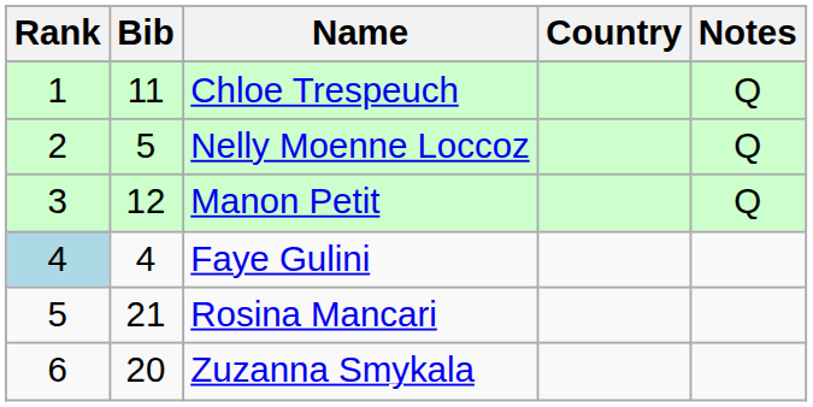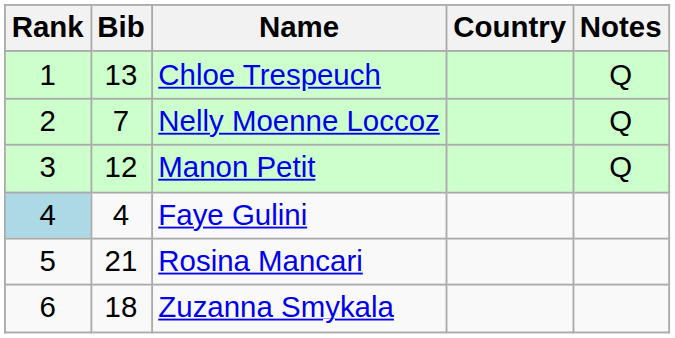 <table class="wikitable" style="text-align:center;">
 <tr>
 <th>Rank</th>
 <th>Bib</th>
 <th>Name</th>
 <th>Country</th>
 <th>Notes</th>
 </tr>
 <tr bgcolor="#ccffcc">
 <td>1</td>
-<td>11</td>
+<td>13</td>
 <td align=left><a href='#'>Chloe Trespeuch</a></td>
 <td align=left></td>
 <td>Q</td>
 </tr>
 <tr bgcolor="#ccffcc">
 <td>2</td>
-<td>5</td>
+<td>7</td>
 <td align=left><a href='#'>Nelly Moenne Loccoz</a></td>
 <td align=left></td>
 <td>Q</td>
 </tr>
 <tr bgcolor="#ccffcc">
 <td>3</td>
 <td>12</td>
 <td align=left><a href='#'>Manon Petit</a></td>
 <td align=left></td>
 <td>Q</td>
 </tr>
 <tr>
 <td style="background: lightblue;">4</td>
 <td>4</td>
 <td align=left><a href='#'>Faye Gulini</a></td>
 <td align=left></td>
 <td></td>
 </tr>
 <tr>
 <td>5</td>
 <td>21</td>
 <td align=left><a href='#'>Rosina Mancari</a></td>
 <td align=left></td>
 <td></td>
 </tr>
 <tr>
 <td>6</td>
-<td>20</td>
+<td>18</td>
 <td align=left><a href='#'>Zuzanna Smykala</a></td>
 <td align=left></td>
 <td></td>
 </tr>
 </table>
